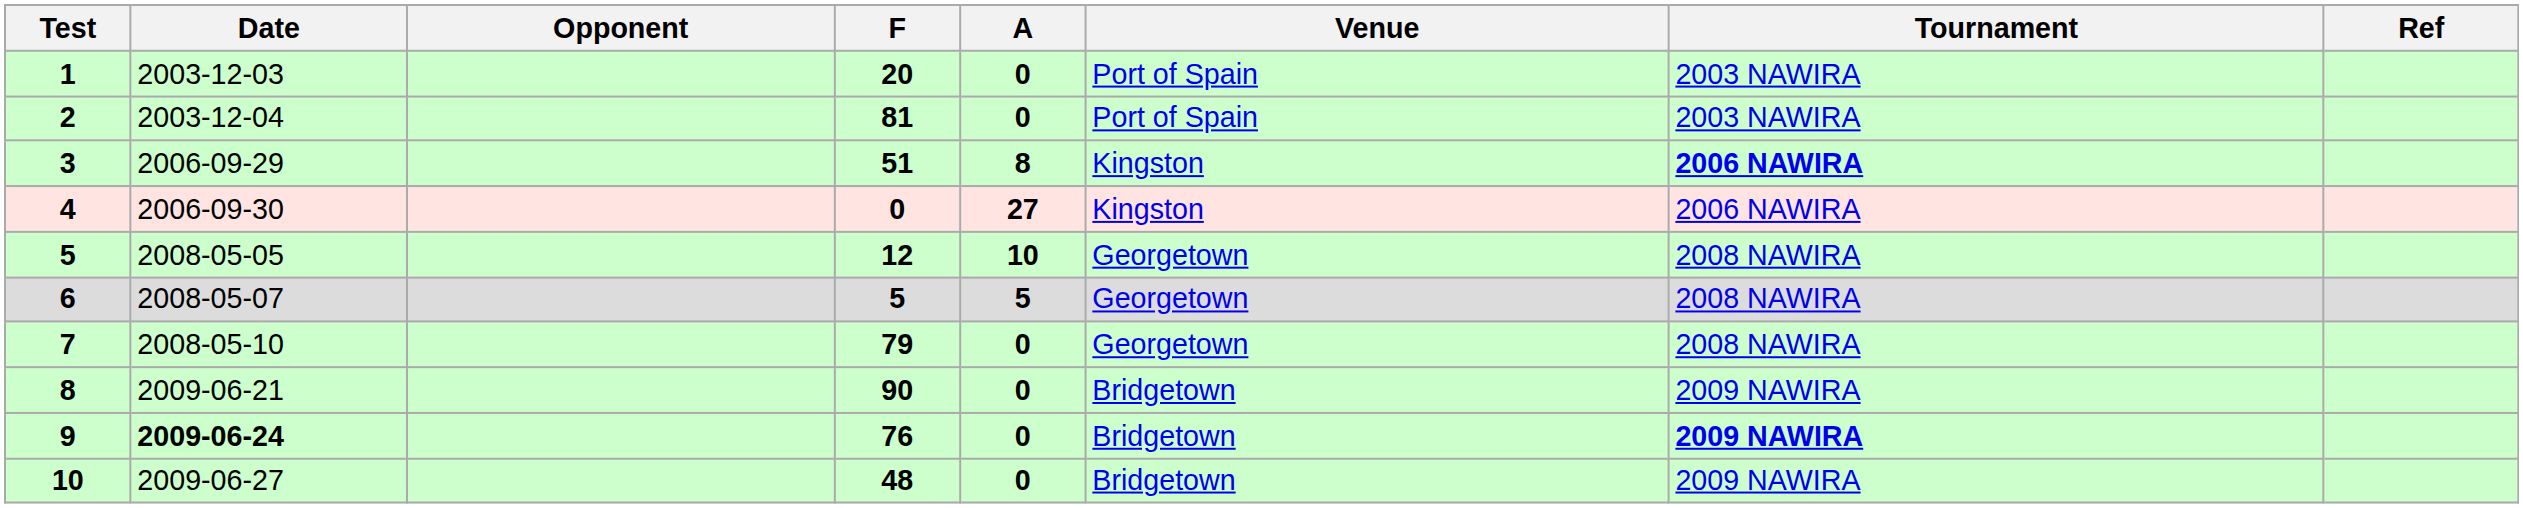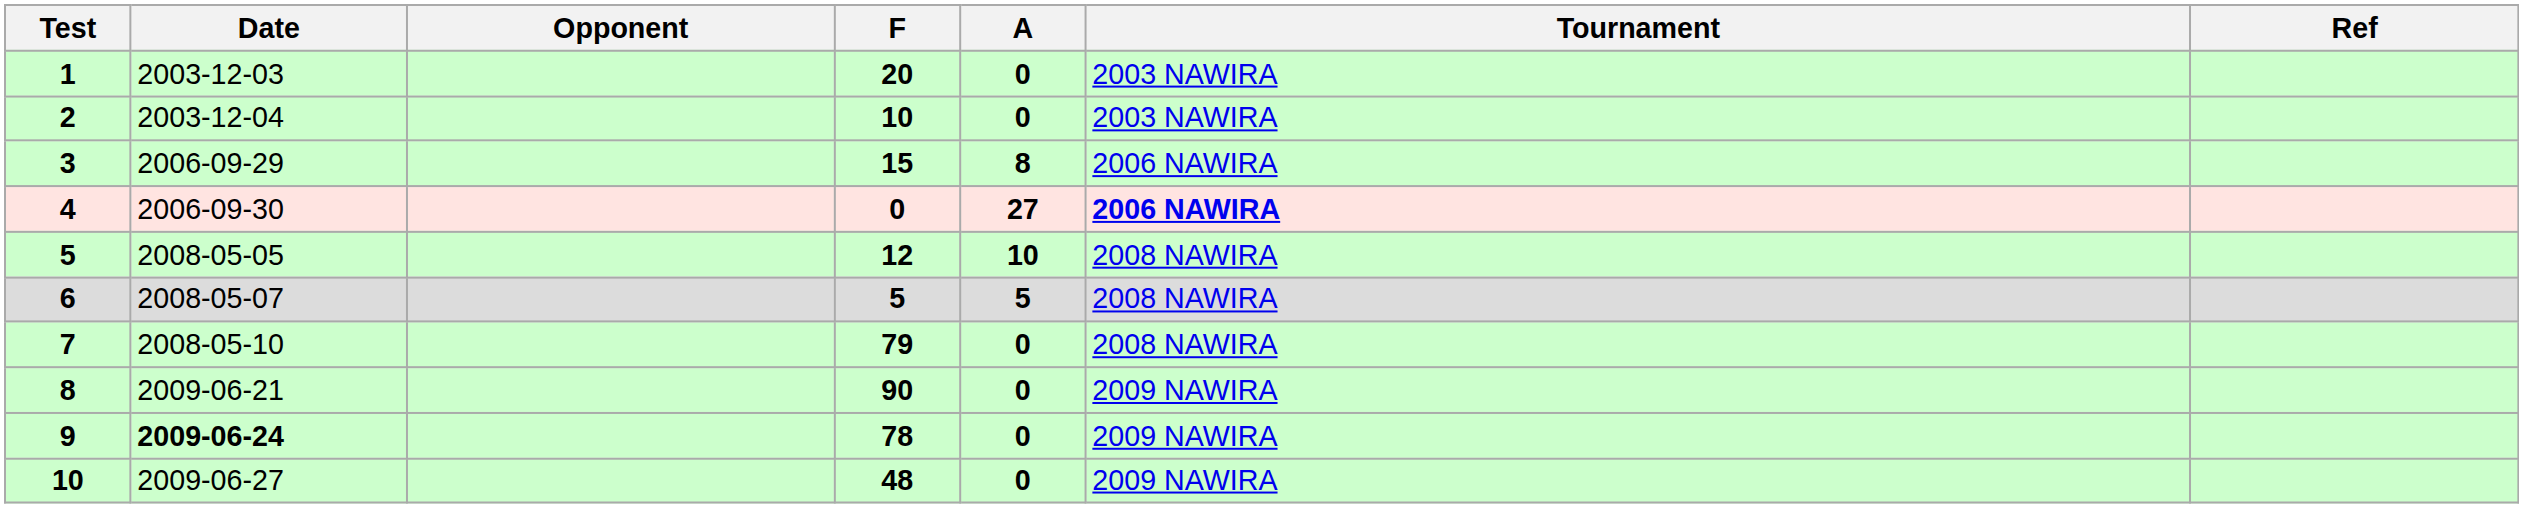 <table class="wikitable sortable" style="width:100%; font-size:90%">
 <tr>
 <th style="width:5%">Test</th>
 <th style="width:11%">Date</th>
 <th style="width:17%">Opponent</th>
 <th style="width:5%">F</th>
 <th style="width:5%">A</th>
-<th>Venue</th>
 <th>Tournament</th>
 <th>Ref</th>
 </tr>
 <tr bgcolor=#ccffcc>
 <td align="center"><strong>1</strong></td>
 <td>2003-12-03</td>
 <td></td>
 <td align="center"><strong>20</strong></td>
 <td align="center"><strong>0</strong></td>
-<td><a href='#'>Port of Spain</a></td>
 <td><a href='#'>2003 NAWIRA</a></td>
 <td></td>
 </tr>
 <tr bgcolor=#ccffcc>
 <td align="center"><strong>2</strong></td>
 <td>2003-12-04</td>
 <td></td>
-<td align="center"><strong>81</strong></td>
+<td align="center"><strong>10</strong></td>
 <td align="center"><strong>0</strong></td>
-<td><a href='#'>Port of Spain</a></td>
 <td><a href='#'>2003 NAWIRA</a></td>
 <td></td>
 </tr>
 <tr bgcolor=#ccffcc>
 <td align="center"><strong>3</strong></td>
 <td>2006-09-29</td>
 <td></td>
-<td align="center"><strong>51</strong></td>
+<td align="center"><strong>15</strong></td>
 <td align="center"><strong>8</strong></td>
-<td><a href='#'>Kingston</a></td>
-<td><strong><a href='#'>2006 NAWIRA</a></strong></td>
+<td><a href='#'>2006 NAWIRA</a></td>
 <td></td>
 </tr>
 <tr bgcolor=FFE4E1>
 <td align="center"><strong>4</strong></td>
 <td>2006-09-30</td>
 <td></td>
 <td align="center"><strong>0</strong></td>
 <td align="center"><strong>27</strong></td>
-<td><a href='#'>Kingston</a></td>
-<td><a href='#'>2006 NAWIRA</a></td>
+<td><strong><a href='#'>2006 NAWIRA</a></strong></td>
 <td></td>
 </tr>
 <tr bgcolor=#ccffcc>
 <td align="center"><strong>5</strong></td>
 <td>2008-05-05</td>
 <td></td>
 <td align="center"><strong>12</strong></td>
 <td align="center"><strong>10</strong></td>
-<td><a href='#'>Georgetown</a></td>
 <td><a href='#'>2008 NAWIRA</a></td>
 <td></td>
 </tr>
 <tr bgcolor=DCDCDC>
 <td align="center"><strong>6</strong></td>
 <td>2008-05-07</td>
 <td></td>
 <td align="center"><strong>5</strong></td>
 <td align="center"><strong>5</strong></td>
-<td><a href='#'>Georgetown</a></td>
 <td><a href='#'>2008 NAWIRA</a></td>
 <td></td>
 </tr>
 <tr bgcolor=#ccffcc>
 <td align="center"><strong>7</strong></td>
 <td>2008-05-10</td>
 <td></td>
 <td align="center"><strong>79</strong></td>
 <td align="center"><strong>0</strong></td>
-<td><a href='#'>Georgetown</a></td>
 <td><a href='#'>2008 NAWIRA</a></td>
 <td></td>
 </tr>
 <tr bgcolor=#ccffcc>
 <td align="center"><strong>8</strong></td>
 <td>2009-06-21</td>
 <td></td>
 <td align="center"><strong>90</strong></td>
 <td align="center"><strong>0</strong></td>
-<td><a href='#'>Bridgetown</a></td>
 <td><a href='#'>2009 NAWIRA</a></td>
 <td></td>
 </tr>
 <tr bgcolor=#ccffcc>
 <td align="center"><strong>9</strong></td>
 <td><strong>2009-06-24</strong></td>
 <td></td>
-<td align="center"><strong>76</strong></td>
+<td align="center"><strong>78</strong></td>
 <td align="center"><strong>0</strong></td>
-<td><a href='#'>Bridgetown</a></td>
-<td><strong><a href='#'>2009 NAWIRA</a></strong></td>
+<td><a href='#'>2009 NAWIRA</a></td>
 <td></td>
 </tr>
 <tr bgcolor=#ccffcc>
 <td align="center"><strong>10</strong></td>
 <td>2009-06-27</td>
 <td></td>
 <td align="center"><strong>48</strong></td>
 <td align="center"><strong>0</strong></td>
-<td><a href='#'>Bridgetown</a></td>
 <td><a href='#'>2009 NAWIRA</a></td>
 <td></td>
 </tr>
 </table>
